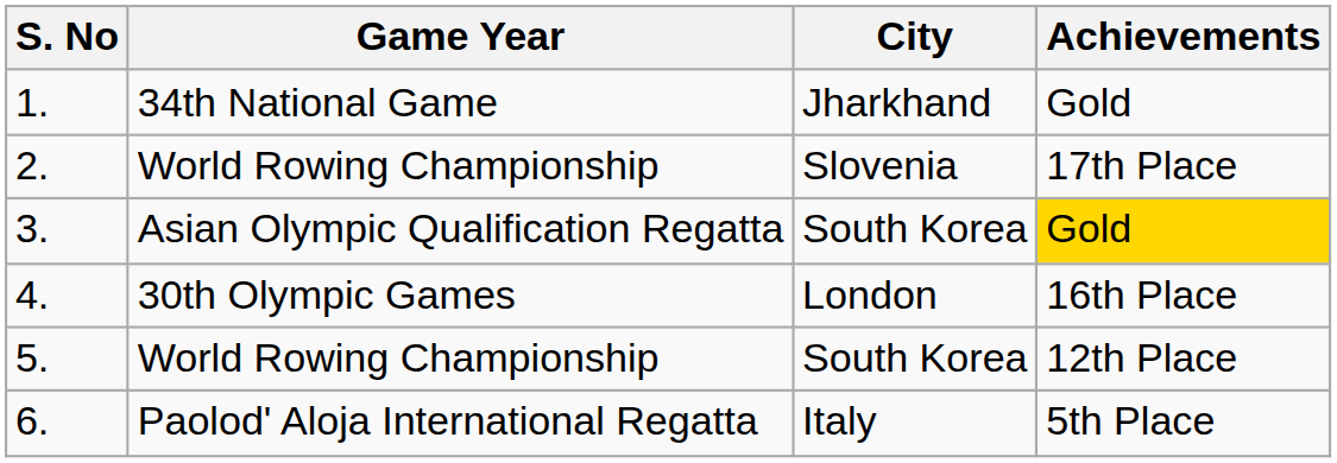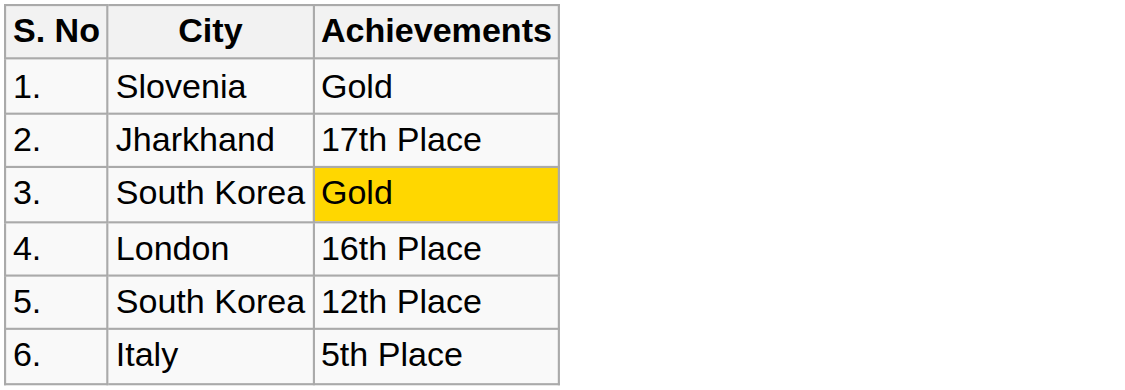 <table class="wikitable">
 <tr>
 <th>S. No</th>
-<th>Game Year</th>
 <th>City</th>
 <th>Achievements</th>
 </tr>
 <tr>
 <td>1.</td>
-<td>34th National Game</td>
-<td>Jharkhand</td>
+<td>Slovenia</td>
 <td>Gold</td>
 </tr>
 <tr>
 <td>2.</td>
-<td>World Rowing Championship</td>
-<td>Slovenia</td>
+<td>Jharkhand</td>
 <td>17th Place</td>
 </tr>
 <tr>
 <td>3.</td>
-<td>Asian Olympic Qualification Regatta</td>
 <td>South Korea</td>
 <td style="background: gold;">Gold</td>
 </tr>
 <tr>
 <td>4.</td>
-<td>30th Olympic Games</td>
 <td>London</td>
 <td>16th Place</td>
 </tr>
 <tr>
 <td>5.</td>
-<td>World Rowing Championship</td>
 <td>South Korea</td>
 <td>12th Place</td>
 </tr>
 <tr>
 <td>6.</td>
-<td>Paolod' Aloja International Regatta</td>
 <td>Italy</td>
 <td>5th Place</td>
 </tr>
 </table>
